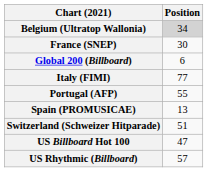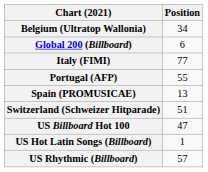 <table class="wikitable sortable plainrowheaders" style="text-align:center">
 <tr>
 <th>Chart (2021)</th>
 <th>Position</th>
 </tr>
 <tr>
 <th scope="row">Belgium (Ultratop Wallonia)</th>
-<td style="background: lightgrey;">34</td>
-</tr>
-<tr>
-<th scope="row">France (SNEP)</th>
-<td>30</td>
+<td>34</td>
 </tr>
 <tr>
 <th scope="row"><a href='#'>Global 200</a> (<em>Billboard</em>)</th>
 <td>6</td>
 </tr>
 <tr>
 <th scope="row">Italy (FIMI)</th>
 <td>77</td>
 </tr>
 <tr>
 <th scope="row">Portugal (AFP)</th>
 <td>55</td>
 </tr>
 <tr>
 <th scope="row">Spain (PROMUSICAE)</th>
 <td>13</td>
 </tr>
 <tr>
 <th scope="row">Switzerland (Schweizer Hitparade)</th>
 <td>51</td>
 </tr>
 <tr>
 <th scope="row">US <em>Billboard</em> Hot 100</th>
 <td>47</td>
 </tr>
 <tr>
+<th scope="row">US Hot Latin Songs (<em>Billboard</em>)</th>
+<td>1</td>
+</tr>
+<tr>
 <th scope="row">US Rhythmic (<em>Billboard</em>)</th>
 <td>57</td>
 </tr>
 </table>
